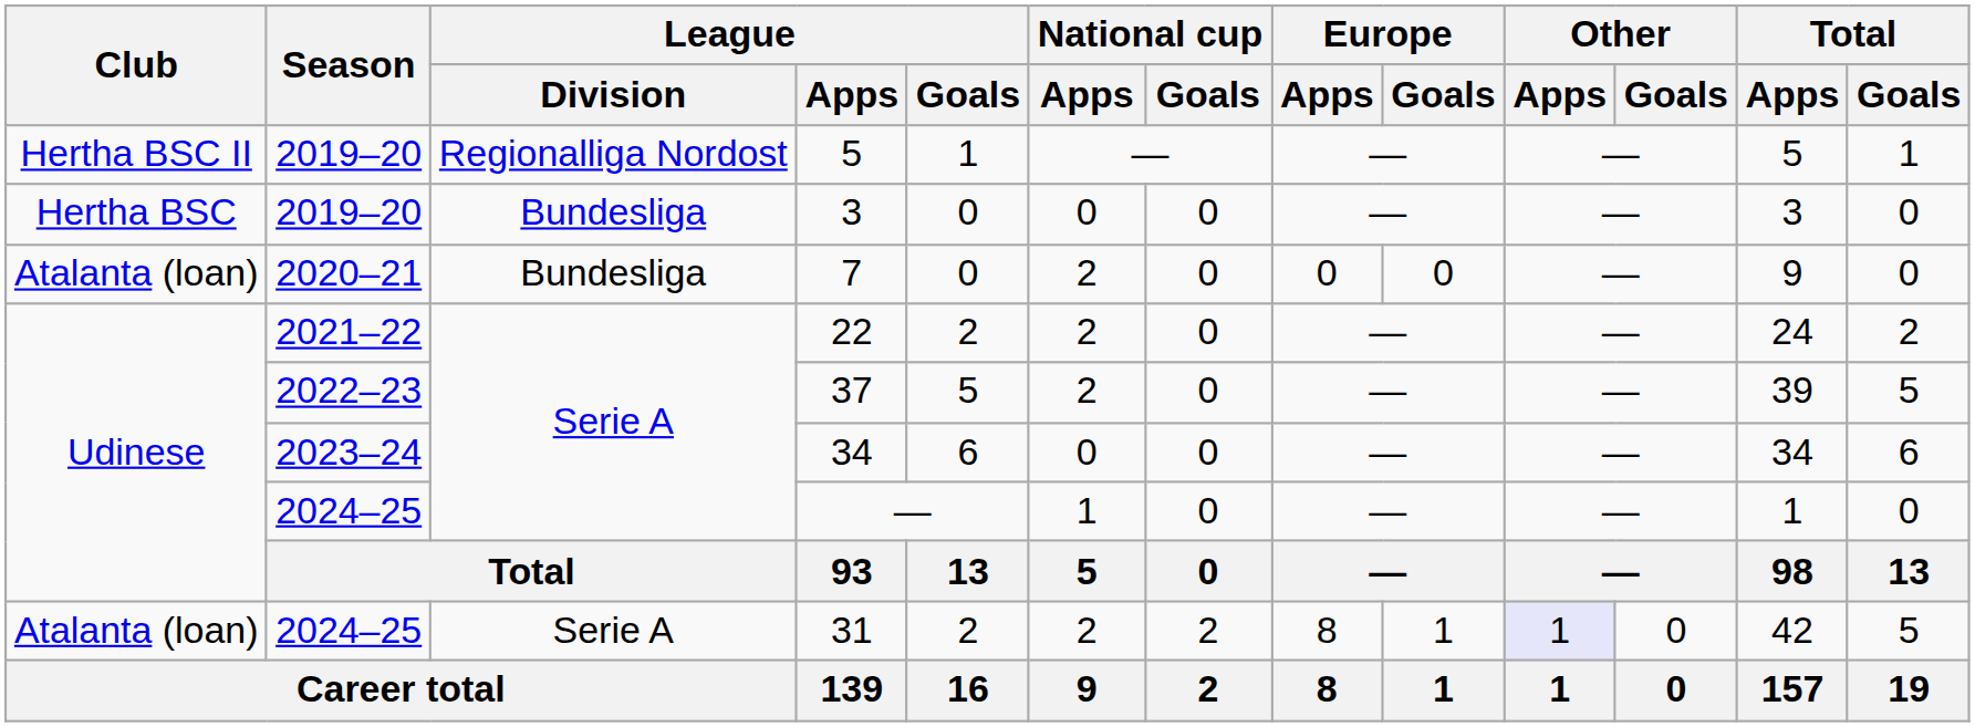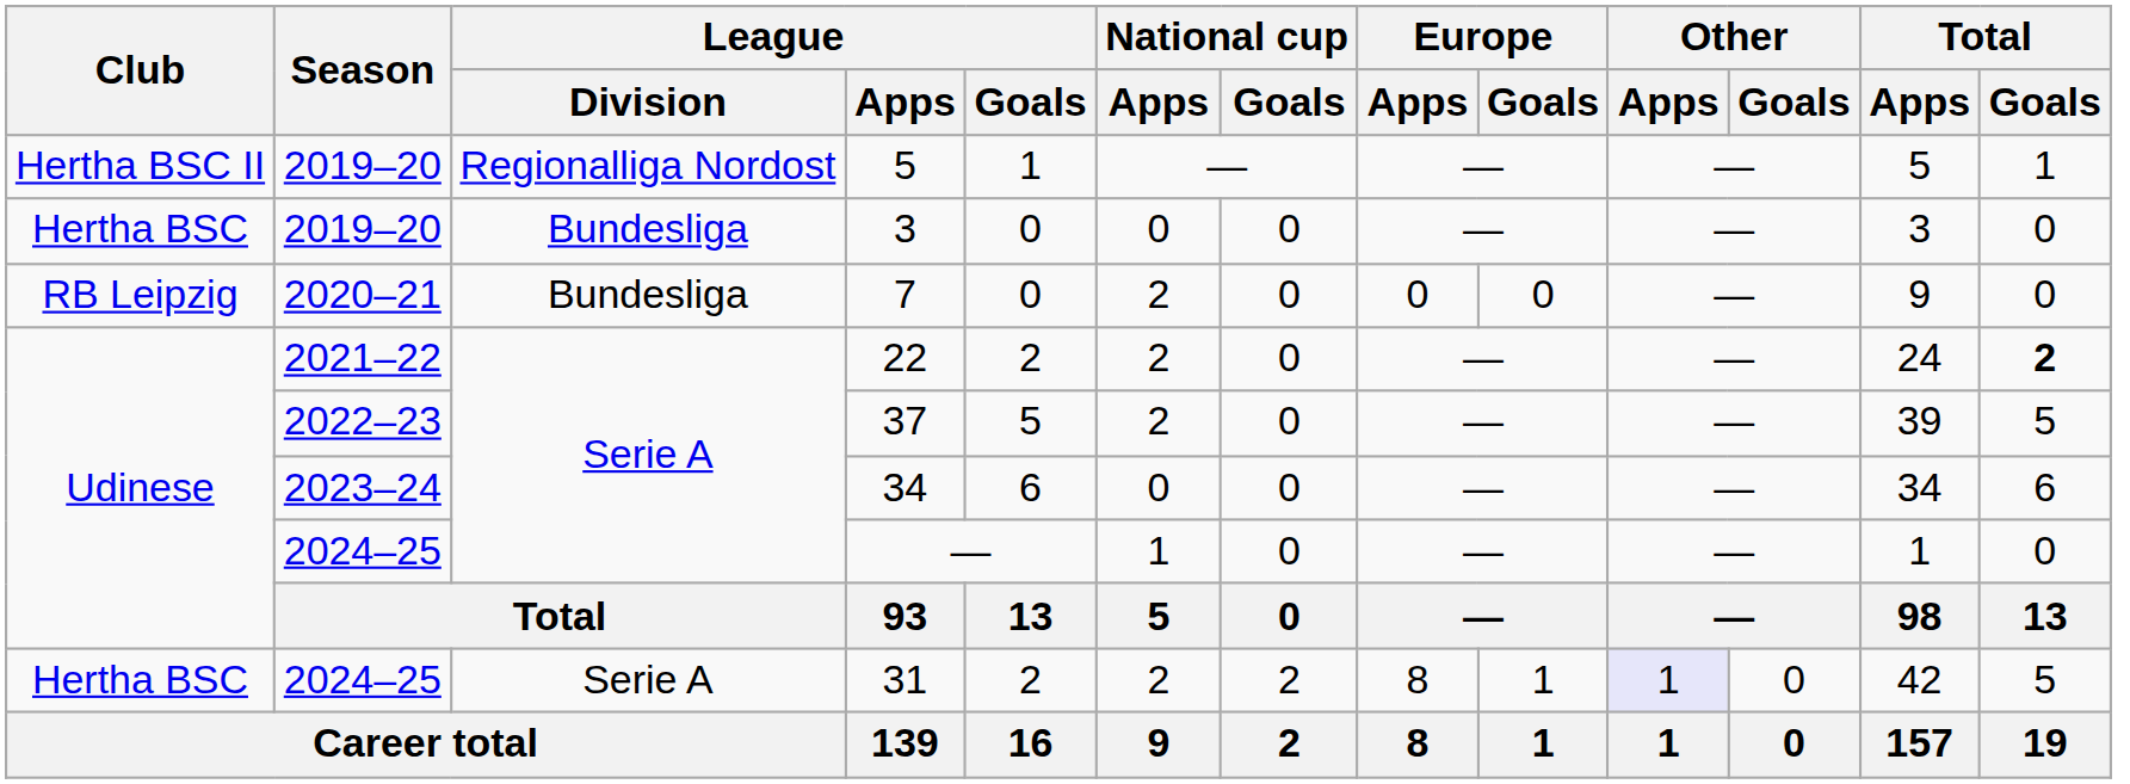 <table class="wikitable" style="text-align: center;">
 <tr>
 <th rowspan="2">Club</th>
 <th rowspan="2">Season</th>
 <th colspan="3">League</th>
 <th colspan="2">National cup</th>
 <th colspan="2">Europe</th>
 <th colspan="2">Other</th>
 <th colspan="2">Total</th>
 </tr>
 <tr>
 <th>Division</th>
 <th>Apps</th>
 <th>Goals</th>
 <th>Apps</th>
 <th>Goals</th>
 <th>Apps</th>
 <th>Goals</th>
 <th>Apps</th>
 <th>Goals</th>
 <th>Apps</th>
 <th>Goals</th>
 </tr>
 <tr>
 <td><a href='#'>Hertha BSC II</a></td>
 <td><a href='#'>2019–20</a></td>
 <td><a href='#'>Regionalliga Nordost</a></td>
 <td>5</td>
 <td>1</td>
 <td colspan="2">—</td>
 <td colspan="2">—</td>
 <td colspan="2">—</td>
 <td>5</td>
 <td>1</td>
 </tr>
 <tr>
 <td><a href='#'>Hertha BSC</a></td>
 <td><a href='#'>2019–20</a></td>
 <td><a href='#'>Bundesliga</a></td>
 <td>3</td>
 <td>0</td>
 <td>0</td>
 <td>0</td>
 <td colspan="2">—</td>
 <td colspan="2">—</td>
 <td>3</td>
 <td>0</td>
 </tr>
 <tr>
-<td><a href='#'>Atalanta</a> (loan)</td>
+<td><a href='#'>RB Leipzig</a></td>
 <td><a href='#'>2020–21</a></td>
 <td>Bundesliga</td>
 <td>7</td>
 <td>0</td>
 <td>2</td>
 <td>0</td>
 <td>0</td>
 <td>0</td>
 <td colspan="2">—</td>
 <td>9</td>
 <td>0</td>
 </tr>
 <tr>
 <td rowspan="5"><a href='#'>Udinese</a></td>
 <td><a href='#'>2021–22</a></td>
 <td rowspan="4"><a href='#'>Serie A</a></td>
 <td>22</td>
 <td>2</td>
 <td>2</td>
 <td>0</td>
 <td colspan="2">—</td>
 <td colspan="2">—</td>
 <td>24</td>
-<td>2</td>
+<td><strong>2</strong></td>
 </tr>
 <tr>
 <td><a href='#'>2022–23</a></td>
 <td>37</td>
 <td>5</td>
 <td>2</td>
 <td>0</td>
 <td colspan="2">—</td>
 <td colspan="2">—</td>
 <td>39</td>
 <td>5</td>
 </tr>
 <tr>
 <td><a href='#'>2023–24</a></td>
 <td>34</td>
 <td>6</td>
 <td>0</td>
 <td>0</td>
 <td colspan="2">—</td>
 <td colspan="2">—</td>
 <td>34</td>
 <td>6</td>
 </tr>
 <tr>
 <td><a href='#'>2024–25</a></td>
 <td colspan="2">—</td>
 <td>1</td>
 <td>0</td>
 <td colspan="2">—</td>
 <td colspan="2">—</td>
 <td>1</td>
 <td>0</td>
 </tr>
 <tr>
 <th colspan="2">Total</th>
 <th>93</th>
 <th>13</th>
 <th>5</th>
 <th>0</th>
 <th colspan="2">—</th>
 <th colspan="2">—</th>
 <th>98</th>
 <th>13</th>
 </tr>
 <tr>
-<td><a href='#'>Atalanta</a> (loan)</td>
+<td><a href='#'>Hertha BSC</a></td>
 <td><a href='#'>2024–25</a></td>
 <td>Serie A</td>
 <td>31</td>
 <td>2</td>
 <td>2</td>
 <td>2</td>
 <td>8</td>
 <td>1</td>
 <td style="background: lavender;">1</td>
 <td>0</td>
 <td>42</td>
 <td>5</td>
 </tr>
 <tr>
 <th colspan="3">Career total</th>
 <th>139</th>
 <th>16</th>
 <th>9</th>
 <th>2</th>
 <th>8</th>
 <th>1</th>
 <th>1</th>
 <th>0</th>
 <th>157</th>
 <th>19</th>
 </tr>
 </table>
